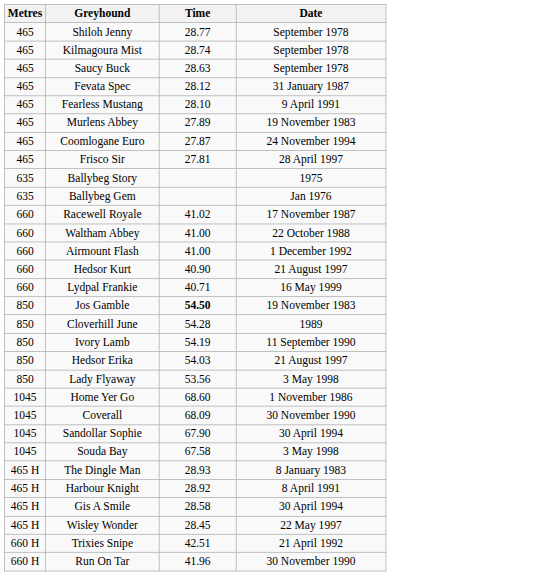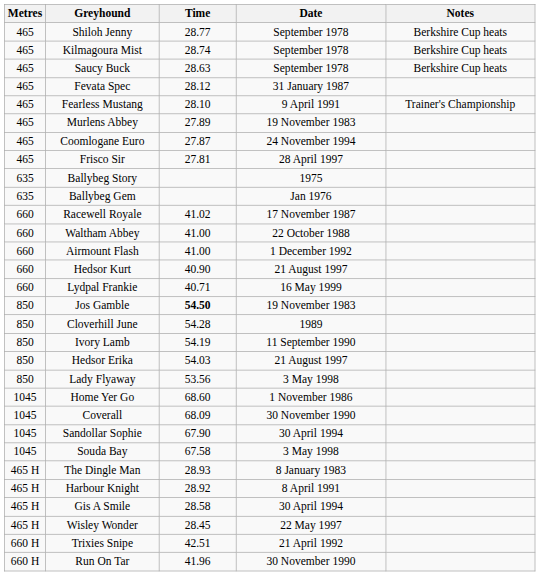 <table class="wikitable" style="font-size: 100%">
 <tr>
 <th width=50>Metres</th>
 <th width=150>Greyhound</th>
 <th width=100>Time</th>
 <th width=200>Date</th>
+<th width=200>Notes</th>
 </tr>
 <tr align=center>
 <td>465</td>
 <td>Shiloh Jenny</td>
 <td>28.77</td>
 <td>September 1978</td>
+<td>Berkshire Cup heats</td>
 </tr>
 <tr align=center>
 <td>465</td>
 <td>Kilmagoura Mist</td>
 <td>28.74</td>
 <td>September 1978</td>
+<td>Berkshire Cup heats</td>
 </tr>
 <tr align=center>
 <td>465</td>
 <td>Saucy Buck</td>
 <td>28.63</td>
 <td>September 1978</td>
+<td>Berkshire Cup heats</td>
 </tr>
 <tr align=center>
 <td>465</td>
 <td>Fevata Spec</td>
 <td>28.12</td>
 <td>31 January 1987</td>
+<td></td>
 </tr>
 <tr align=center>
 <td>465</td>
 <td>Fearless Mustang</td>
 <td>28.10</td>
 <td>9 April 1991</td>
+<td>Trainer's Championship</td>
 </tr>
 <tr align=center>
 <td>465</td>
 <td>Murlens Abbey</td>
 <td>27.89</td>
 <td>19 November 1983</td>
+<td></td>
 </tr>
 <tr align=center>
 <td>465</td>
 <td>Coomlogane Euro</td>
 <td>27.87</td>
 <td>24 November 1994</td>
+<td></td>
 </tr>
 <tr align=center>
 <td>465</td>
 <td>Frisco Sir</td>
 <td>27.81</td>
 <td>28 April 1997</td>
+<td></td>
 </tr>
 <tr align=center>
 <td>635</td>
 <td>Ballybeg Story</td>
 <td></td>
 <td>1975</td>
+<td></td>
 </tr>
 <tr align=center>
 <td>635</td>
 <td>Ballybeg Gem</td>
 <td></td>
 <td>Jan 1976</td>
+<td></td>
 </tr>
 <tr align=center>
 <td>660</td>
 <td>Racewell Royale</td>
 <td>41.02</td>
 <td>17 November 1987</td>
+<td></td>
 </tr>
 <tr align=center>
 <td>660</td>
 <td>Waltham Abbey</td>
 <td>41.00</td>
 <td>22 October 1988</td>
+<td></td>
 </tr>
 <tr align=center>
 <td>660</td>
 <td>Airmount Flash</td>
 <td>41.00</td>
 <td>1 December 1992</td>
+<td></td>
 </tr>
 <tr align=center>
 <td>660</td>
 <td>Hedsor Kurt</td>
 <td>40.90</td>
 <td>21 August 1997</td>
+<td></td>
 </tr>
 <tr align=center>
 <td>660</td>
 <td>Lydpal Frankie</td>
 <td>40.71</td>
 <td>16 May 1999</td>
+<td></td>
 </tr>
 <tr align=center>
 <td>850</td>
 <td>Jos Gamble</td>
 <td><strong>54.50</strong></td>
 <td>19 November 1983</td>
+<td></td>
 </tr>
 <tr align=center>
 <td>850</td>
 <td>Cloverhill June</td>
 <td>54.28</td>
 <td>1989</td>
+<td></td>
 </tr>
 <tr align=center>
 <td>850</td>
 <td>Ivory Lamb</td>
 <td>54.19</td>
 <td>11 September 1990</td>
+<td></td>
 </tr>
 <tr align=center>
 <td>850</td>
 <td>Hedsor Erika</td>
 <td>54.03</td>
 <td>21 August 1997</td>
+<td></td>
 </tr>
 <tr align=center>
 <td>850</td>
 <td>Lady Flyaway</td>
 <td>53.56</td>
 <td>3 May 1998</td>
+<td></td>
 </tr>
 <tr align=center>
 <td>1045</td>
 <td>Home Yer Go</td>
 <td>68.60</td>
 <td>1 November 1986</td>
+<td></td>
 </tr>
 <tr align=center>
 <td>1045</td>
 <td>Coverall</td>
 <td>68.09</td>
 <td>30 November 1990</td>
+<td></td>
 </tr>
 <tr align=center>
 <td>1045</td>
 <td>Sandollar Sophie</td>
 <td>67.90</td>
 <td>30 April 1994</td>
+<td></td>
 </tr>
 <tr align=center>
 <td>1045</td>
 <td>Souda Bay</td>
 <td>67.58</td>
 <td>3 May 1998</td>
+<td></td>
 </tr>
 <tr align=center>
 <td>465 H</td>
 <td>The Dingle Man</td>
 <td>28.93</td>
 <td>8 January 1983</td>
+<td></td>
 </tr>
 <tr align=center>
 <td>465 H</td>
 <td>Harbour Knight</td>
 <td>28.92</td>
 <td>8 April 1991</td>
+<td></td>
 </tr>
 <tr align=center>
 <td>465 H</td>
 <td>Gis A Smile</td>
 <td>28.58</td>
 <td>30 April 1994</td>
+<td></td>
 </tr>
 <tr align=center>
 <td>465 H</td>
 <td>Wisley Wonder</td>
 <td>28.45</td>
 <td>22 May 1997</td>
+<td></td>
 </tr>
 <tr align=center>
 <td>660 H</td>
 <td>Trixies Snipe</td>
 <td>42.51</td>
 <td>21 April 1992</td>
+<td></td>
 </tr>
 <tr align=center>
 <td>660 H</td>
 <td>Run On Tar</td>
 <td>41.96</td>
 <td>30 November 1990</td>
+<td></td>
 </tr>
 </table>
